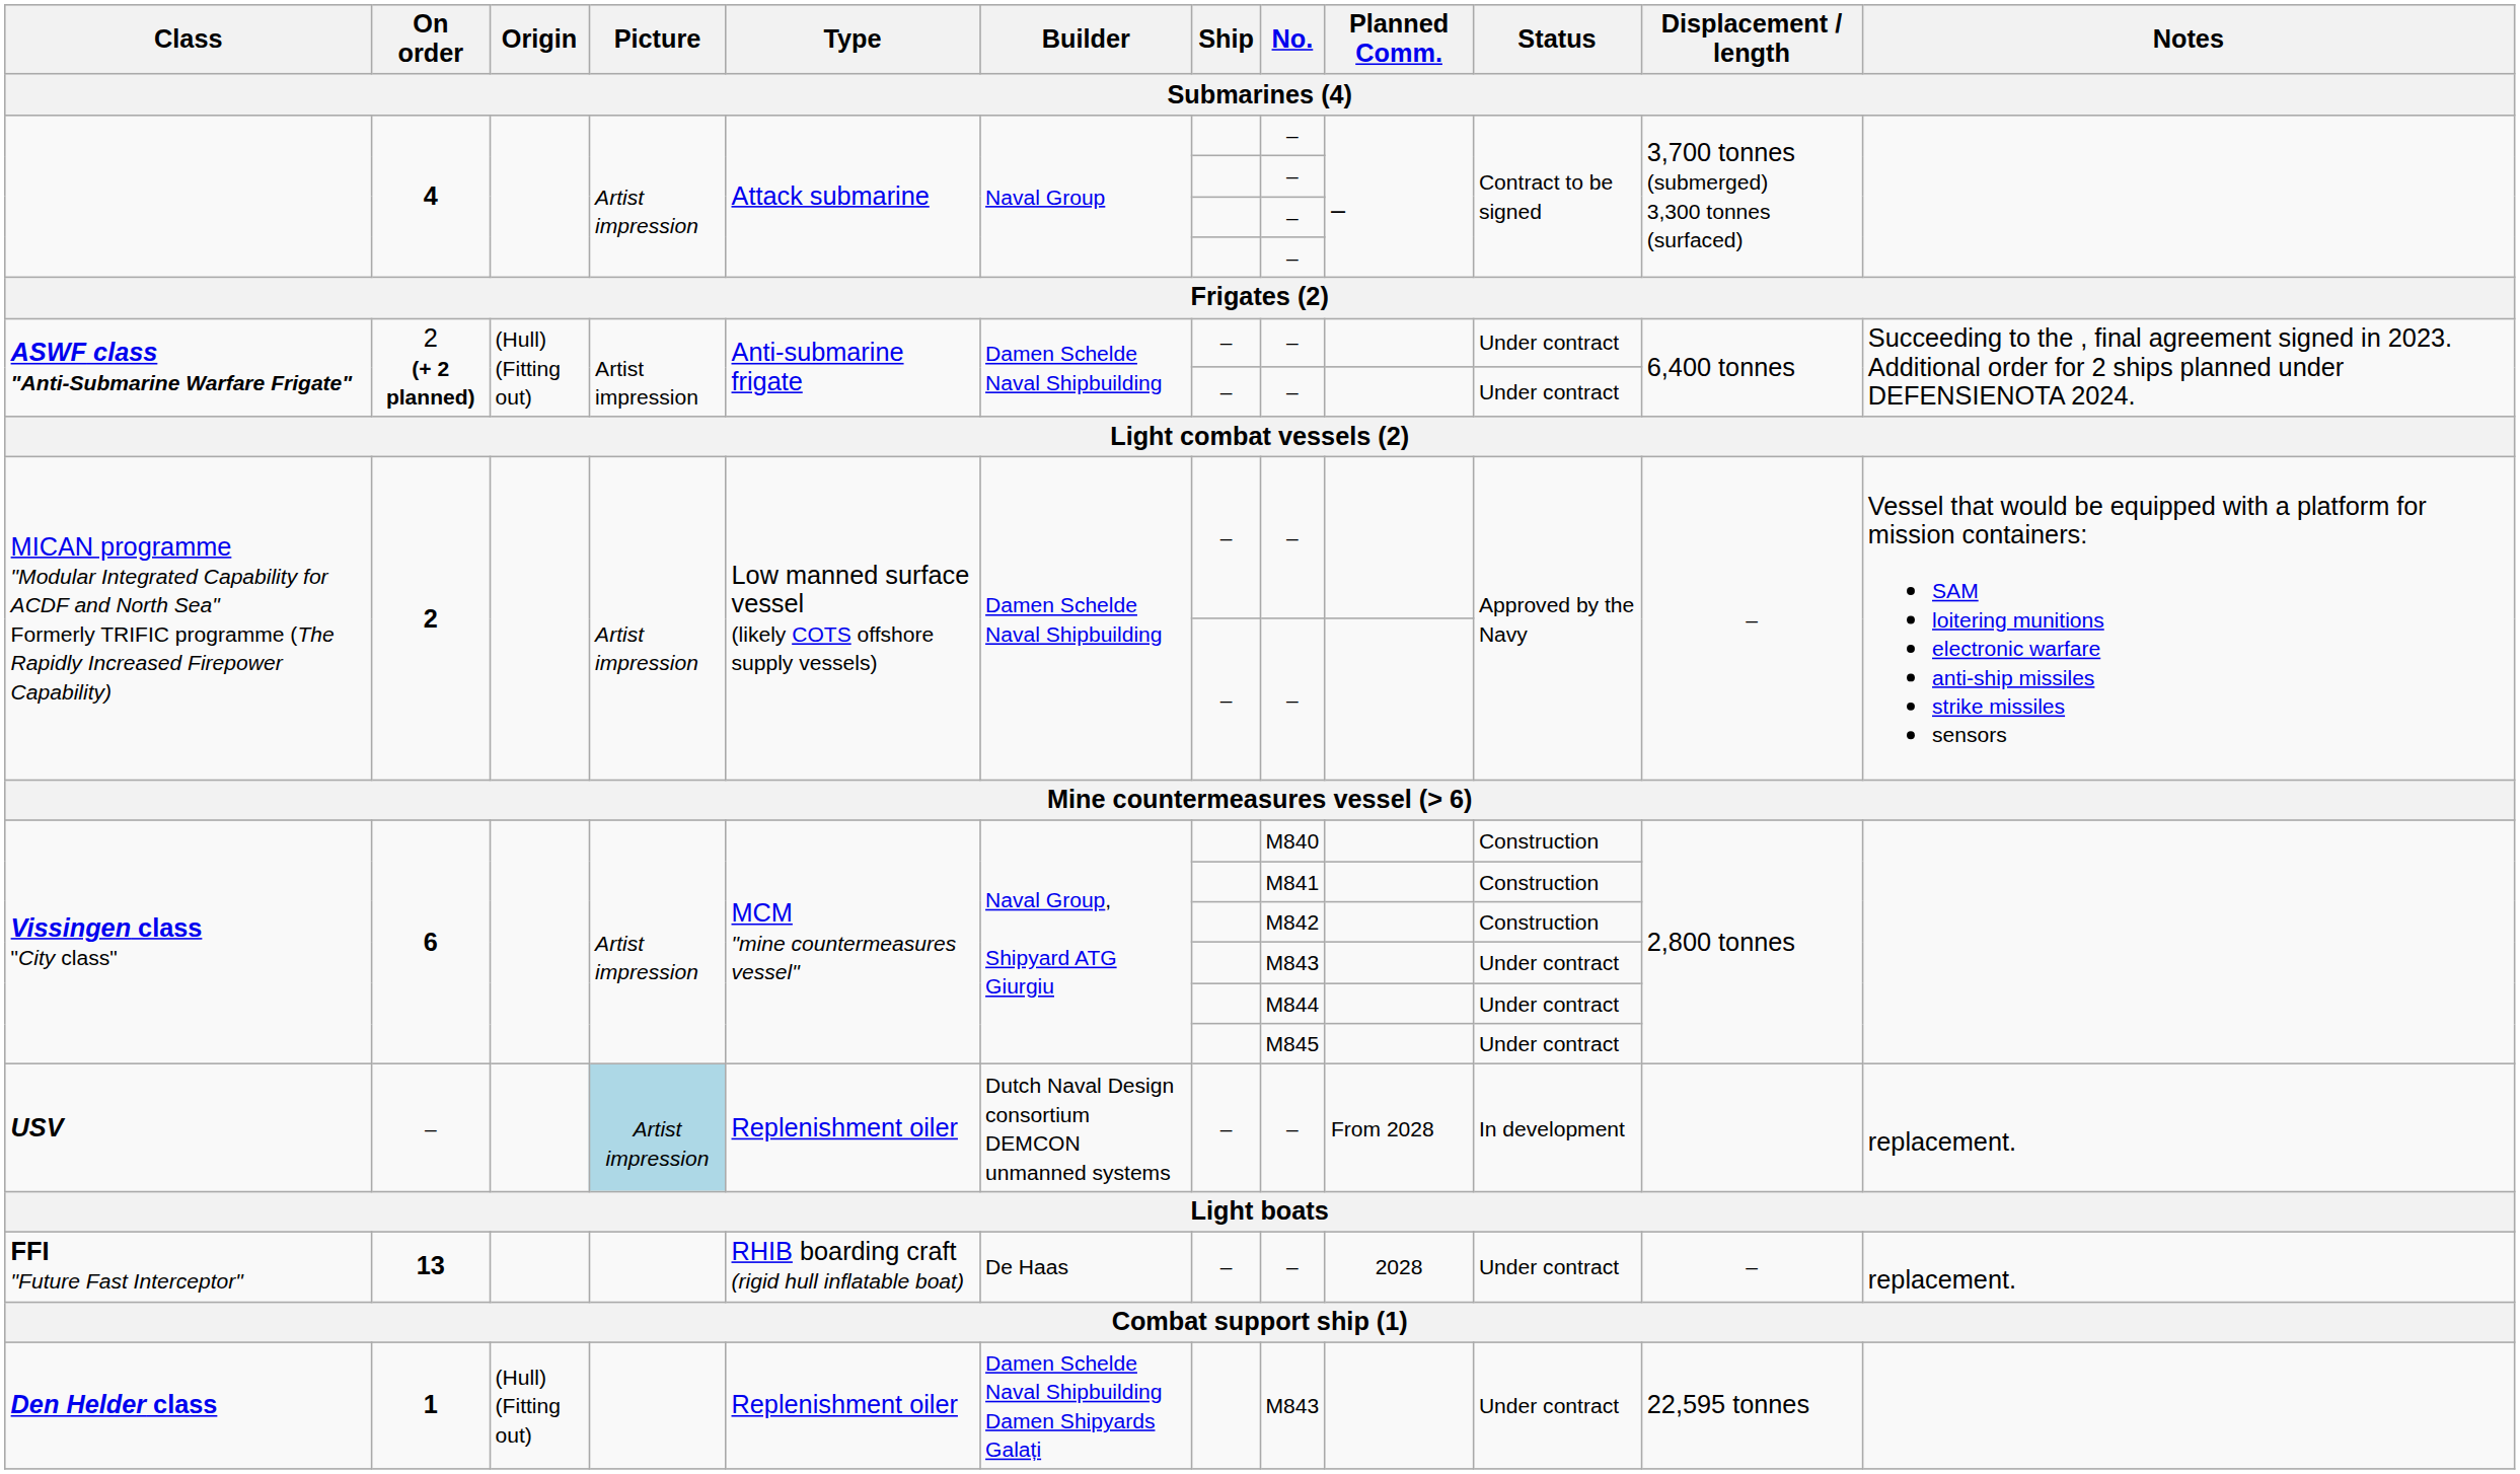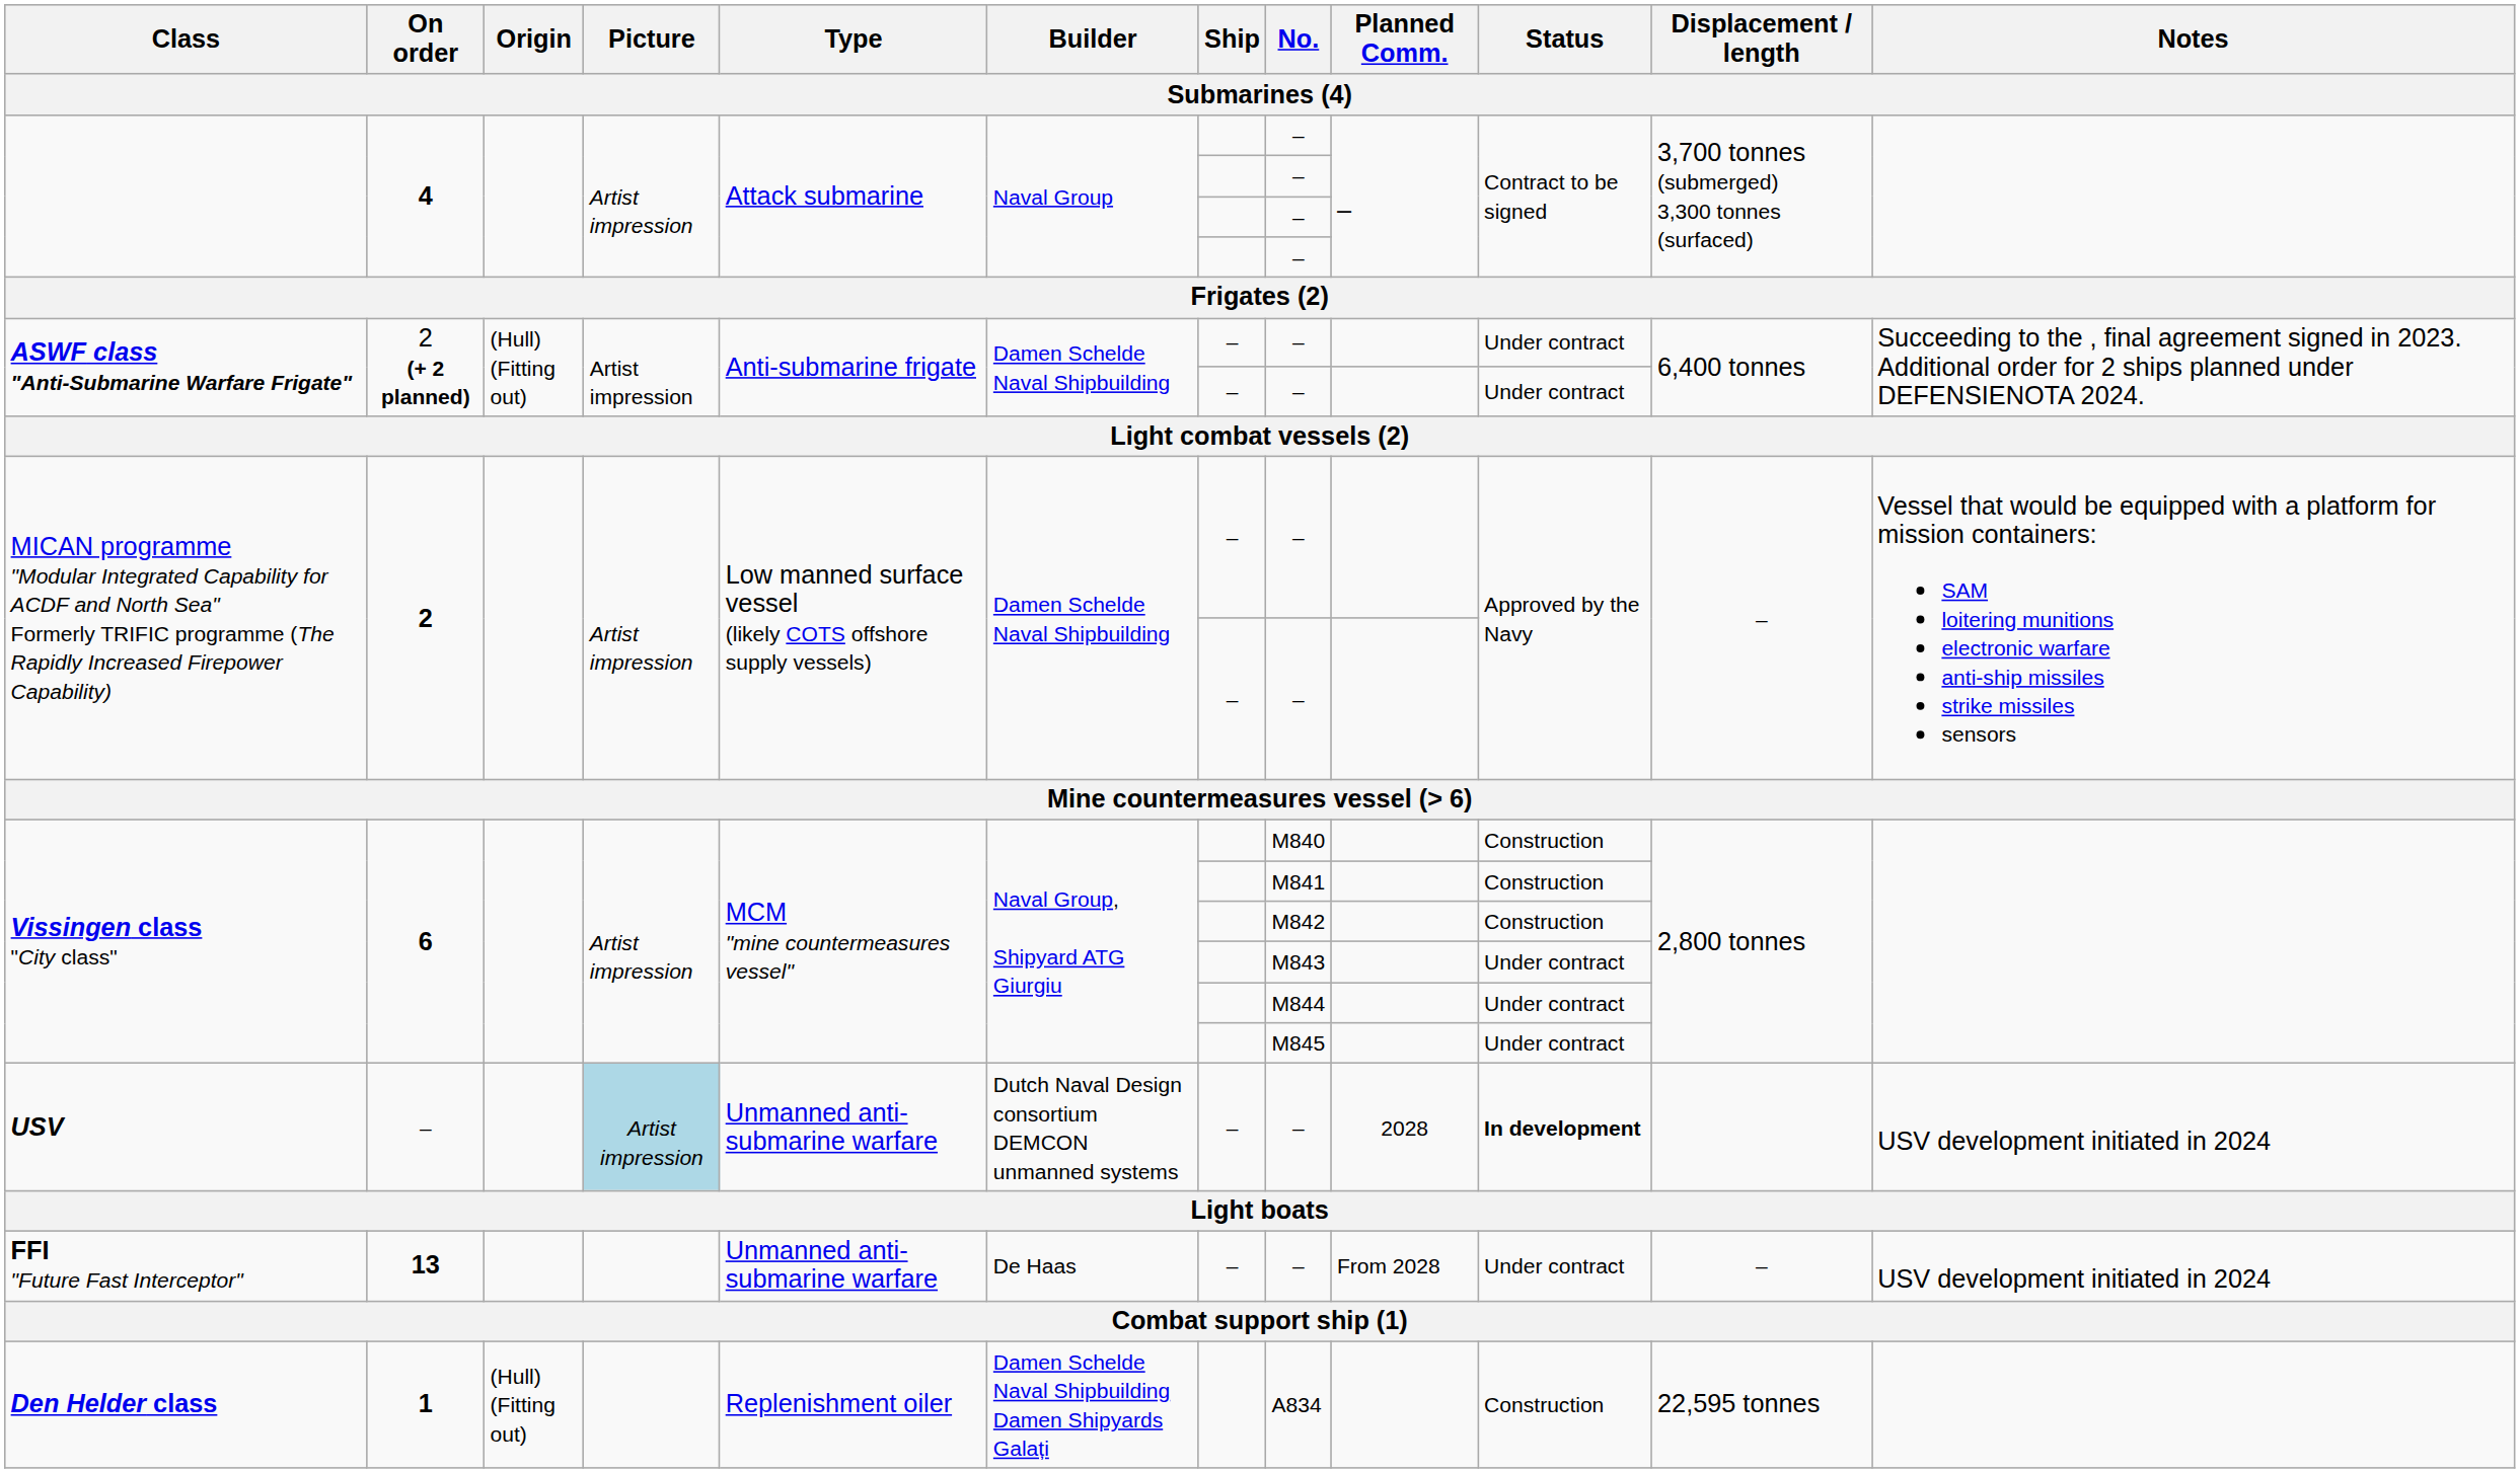 <table class="wikitable">
 <tr>
 <th>Class</th>
 <th>On order</th>
 <th>Origin</th>
 <th>Picture</th>
 <th>Type</th>
 <th>Builder</th>
 <th>Ship</th>
 <th><a href='#'>No.</a></th>
 <th>Planned <a href='#'>Comm.</a></th>
 <th>Status</th>
 <th>Displacement / length</th>
 <th>Notes</th>
 </tr>
 <tr>
 <th colspan="12">Submarines (4)</th>
 </tr>
 <tr>
 <td rowspan="4"><strong></strong></td>
 <td rowspan="4" style="text-align: center;"><strong>4</strong></td>
 <td rowspan="4"><br></td>
 <td rowspan="4"><br><em><small>Artist impression</small></em></td>
 <td rowspan="4"><a href='#'>Attack submarine</a></td>
 <td rowspan="4"><a href='#'><small>Naval Group</small></a></td>
 <td><small></small></td>
 <td style="text-align: center;"><small>–</small></td>
 <td rowspan="4"><small></small><br>–<br><small></small></td>
 <td rowspan="4"><small>Contract to be signed</small></td>
 <td rowspan="4">3,700 tonnes <small>(submerged)</small><br><small>3,300 tonnes (surfaced)</small></td>
 <td rowspan="4"></td>
 </tr>
 <tr>
 <td><small></small></td>
 <td style="text-align: center;"><small>–</small></td>
 </tr>
 <tr>
 <td><small></small></td>
 <td style="text-align: center;"><small>–</small></td>
 </tr>
 <tr>
 <td><small></small></td>
 <td style="text-align: center;"><small>–</small></td>
 </tr>
 <tr>
 <th colspan="12">Frigates (2)</th>
 </tr>
 <tr>
 <td rowspan="2"><a href='#'><strong><em>ASWF<em> class<strong></a><br><small>"</em>Anti-Submarine Warfare Frigate"<em></small></td>
 <td rowspan="2" style="text-align: center;"></strong>2<strong><br><small>(+ 2 planned)</small></td>
 <td rowspan="2"> <small>(Hull)</small><br> <small>(Fitting out)</small></td>
 <td rowspan="2"><br><small></em>Artist impression<em></small></td>
 <td rowspan="2"><a href='#'>Anti-submarine frigate</a></td>
 <td rowspan="2"><a href='#'><small>Damen Schelde Naval Shipbuilding</small></a></td>
 <td style="text-align: center;"><small>–</small></td>
 <td style="text-align: center;"><small>–</small></td>
 <td><small></small></td>
 <td><small>Under contract</small></td>
 <td rowspan="2">6,400 tonnes</td>
 <td rowspan="2">Succeeding to the , final agreement signed in 2023. Additional order for 2 ships planned under </em>DEFENSIENOTA 2024.<em></td>
 </tr>
 <tr>
 <td style="text-align: center;"><small>–</small></td>
 <td style="text-align: center;"><small>–</small></td>
 <td><small></small></td>
 <td><small>Under contract</small></td>
 </tr>
 <tr>
 <th colspan="12">Light combat vessels (2)</th>
 </tr>
 <tr>
 <td rowspan="2"><a href='#'></em></strong>MICAN</em> programme</strong></a><br><em><small>"Modular Integrated Capability for ACDF and North Sea"</small></em><br><small>Formerly TRIFIC programme (<em>The Rapidly Increased Firepower Capability)</em></small></td>
 <td rowspan="2" style="text-align: center;"><strong>2</strong></td>
 <td rowspan="2"></td>
 <td rowspan="2"><br><br><small><em>Artist impression</em></small></td>
 <td rowspan="2">Low manned surface vessel<br><small>(likely <a href='#'>COTS</a> offshore supply vessels)</small></td>
 <td rowspan="2"><a href='#'><small>Damen Schelde Naval Shipbuilding</small></a></td>
 <td style="text-align: center;"><small>–</small></td>
 <td style="text-align: center;"><small>–</small></td>
 <td><small></small></td>
 <td rowspan="2"><small>Approved by the Navy</small></td>
 <td rowspan="2" style="text-align: center;"><small>–</small></td>
 <td rowspan="2"><br>Vessel that would be equipped with a platform for mission containers:<ul><li><a href='#'><small>SAM</small></a></li><li><small><a href='#'>loitering munitions</a></small></li><li><a href='#'><small>electronic warfare</small></a></li><li><a href='#'><small>anti-ship missiles</small></a></li><li><a href='#'><small>strike missiles</small></a></li><li><small>sensors</small></li></ul></td>
 </tr>
 <tr>
 <td style="text-align: center;"><small>–</small></td>
 <td style="text-align: center;"><small>–</small></td>
 <td><small></small></td>
 </tr>
 <tr>
 <th colspan="12">Mine countermeasures vessel (> 6)</th>
 </tr>
 <tr>
 <td rowspan="6"><strong><a href='#'><em>Vissingen</em> class</a></strong><br><small>"<em>City</em> class"</small></td>
 <td rowspan="6" style="text-align: center;"><strong>6</strong></td>
 <td rowspan="6"><br><br></td>
 <td rowspan="6"><br><small><em>Artist impression</em></small></td>
 <td rowspan="6"><a href='#'>MCM</a><br><small><em>"mine countermeasures vessel"</em></small></td>
 <td rowspan="6"><small><a href='#'>Naval Group</a>,</small><br><small></small><br><a href='#'><small>Shipyard ATG Giurgiu</small></a></td>
 <td><small></small></td>
 <td><small>M840</small></td>
 <td><small></small></td>
 <td><small>Construction</small></td>
 <td rowspan="6">2,800 tonnes</td>
 <td rowspan="6"></td>
 </tr>
 <tr>
 <td><small></small></td>
 <td><small>M841</small></td>
 <td><small></small></td>
 <td><small>Construction</small></td>
 </tr>
 <tr>
 <td><small></small></td>
 <td><small>M842</small></td>
 <td><small></small></td>
 <td><small>Construction</small></td>
 </tr>
 <tr>
 <td><small></small></td>
 <td><small>M843</small></td>
 <td><small></small></td>
 <td><small>Under contract</small></td>
 </tr>
 <tr>
 <td><small></small></td>
 <td><small>M844</small></td>
 <td><small></small></td>
 <td><small>Under contract</small></td>
 </tr>
 <tr>
 <td><small></small></td>
 <td><small>M845</small></td>
 <td><small></small></td>
 <td><small>Under contract</small></td>
 </tr>
 <tr>
 <td><strong><em>USV</em></strong></td>
 <td style="text-align: center;"><small>–</small></td>
 <td></td>
 <td style="background: lightblue; text-align: center;"><br><small><em>Artist impression</em></small></td>
-<td><a href='#'>Replenishment oiler</a></td>
+<td><a href='#'>Unmanned anti-submarine warfare</a></td>
 <td><small>Dutch Naval Design consortium</small><br><small>DEMCON unmanned systems</small></td>
 <td style="text-align: center;"><small>–</small></td>
 <td style="text-align: center;"><small>–</small></td>
-<td><small>From 2028</small></td>
-<td><small>In development</small></td>
+<td style="text-align: center;"><small>2028</small></td>
+<td><strong><small>In development</small></strong></td>
 <td></td>
-<td><br> replacement.</td>
+<td><br>USV development initiated in 2024</td>
 </tr>
 <tr>
 <th colspan="12">Light boats</th>
 </tr>
 <tr>
 <td><strong>FFI</strong><br><small><em>"Future Fast Interceptor"</em></small></td>
 <td style="text-align: center;"><strong>13</strong></td>
 <td></td>
 <td style="text-align: center;"></td>
-<td><a href='#'>RHIB</a> boarding craft<br><small><em>(rigid hull inflatable boat)</em></small></td>
+<td><a href='#'>Unmanned anti-submarine warfare</a></td>
 <td><small>De Haas</small></td>
 <td style="text-align: center;"><small>–</small></td>
 <td style="text-align: center;"><small>–</small></td>
-<td style="text-align: center;"><small>2028</small></td>
+<td><small>From 2028</small></td>
 <td><small>Under contract</small></td>
 <td style="text-align: center;"><small>–</small></td>
-<td><br> replacement.</td>
+<td><br>USV development initiated in 2024</td>
 </tr>
 <tr>
 <th colspan="12"><strong>Combat support ship (1)</strong></th>
 </tr>
 <tr>
 <td><strong><a href='#'><em>Den Helder</em> class</a></strong></td>
 <td style="text-align: center;"><strong>1</strong></td>
 <td> <small>(Hull)</small><br> <small>(Fitting out)</small></td>
 <td></td>
 <td><a href='#'>Replenishment oiler</a></td>
 <td><small><a href='#'>Damen Schelde Naval Shipbuilding</a></small><br><small><a href='#'>Damen Shipyards Galați</a></small></td>
 <td><small></small></td>
-<td><small>M843</small></td>
+<td><small>A834</small></td>
 <td><small></small></td>
-<td><small>Under contract</small></td>
+<td><small>Construction</small></td>
 <td>22,595 tonnes</td>
 <td></td>
 </tr>
 </table>
